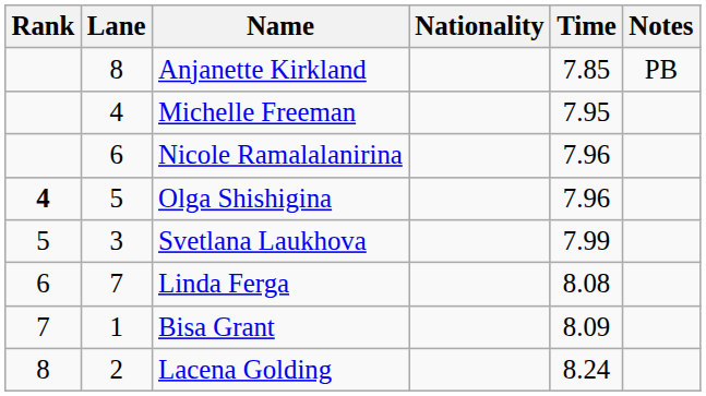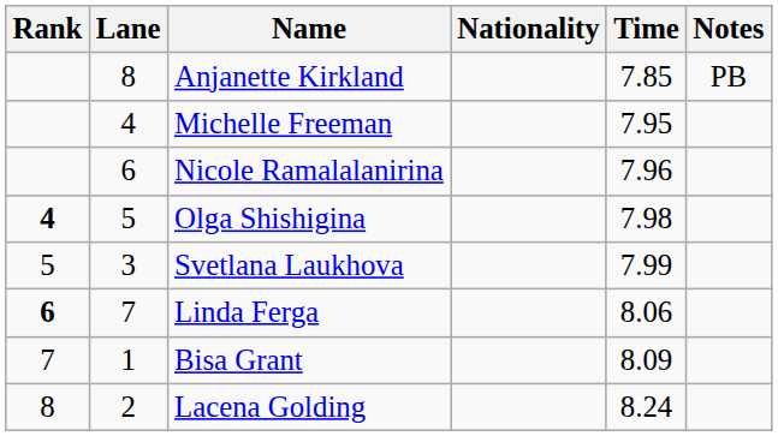 <table class="wikitable sortable" style="text-align:center">
 <tr>
 <th>Rank</th>
 <th>Lane</th>
 <th>Name</th>
 <th>Nationality</th>
 <th>Time</th>
 <th>Notes</th>
 </tr>
 <tr>
 <td></td>
 <td>8</td>
 <td align="left"><a href='#'>Anjanette Kirkland</a></td>
 <td align=left></td>
 <td>7.85</td>
 <td>PB</td>
 </tr>
 <tr>
 <td></td>
 <td>4</td>
 <td align="left"><a href='#'>Michelle Freeman</a></td>
 <td align=left></td>
 <td>7.95</td>
 <td></td>
 </tr>
 <tr>
 <td></td>
 <td>6</td>
 <td align="left"><a href='#'>Nicole Ramalalanirina</a></td>
 <td align=left></td>
 <td>7.96</td>
 <td></td>
 </tr>
 <tr>
 <td><strong>4</strong></td>
 <td>5</td>
 <td align="left"><a href='#'>Olga Shishigina</a></td>
 <td align=left></td>
-<td>7.96</td>
+<td>7.98</td>
 <td></td>
 </tr>
 <tr>
 <td>5</td>
 <td>3</td>
 <td align="left"><a href='#'>Svetlana Laukhova</a></td>
 <td align=left></td>
 <td>7.99</td>
 <td></td>
 </tr>
 <tr>
-<td>6</td>
+<td><strong>6</strong></td>
 <td>7</td>
 <td align="left"><a href='#'>Linda Ferga</a></td>
 <td align=left></td>
-<td>8.08</td>
+<td>8.06</td>
 <td></td>
 </tr>
 <tr>
 <td>7</td>
 <td>1</td>
 <td align="left"><a href='#'>Bisa Grant</a></td>
 <td align=left></td>
 <td>8.09</td>
 <td></td>
 </tr>
 <tr>
 <td>8</td>
 <td>2</td>
 <td align="left"><a href='#'>Lacena Golding</a></td>
 <td align=left></td>
 <td>8.24</td>
 <td></td>
 </tr>
 </table>
